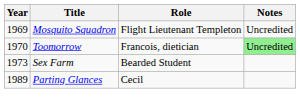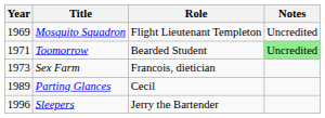 <table class="wikitable">
 <tr>
 <th>Year</th>
 <th>Title</th>
 <th>Role</th>
 <th>Notes</th>
 </tr>
 <tr>
 <td>1969</td>
 <td><em><a href='#'>Mosquito Squadron</a></em></td>
 <td>Flight Lieutenant Templeton</td>
 <td>Uncredited</td>
 </tr>
 <tr>
-<td>1970</td>
+<td>1971</td>
 <td><em><a href='#'>Toomorrow</a></em></td>
-<td>Francois, dietician</td>
+<td>Bearded Student</td>
 <td style="background: lightgreen;">Uncredited</td>
 </tr>
 <tr>
 <td>1973</td>
 <td><em>Sex Farm</em></td>
-<td>Bearded Student</td>
+<td>Francois, dietician</td>
 <td></td>
 </tr>
 <tr>
 <td>1989</td>
 <td><em><a href='#'>Parting Glances</a></em></td>
 <td>Cecil</td>
 <td></td>
 </tr>
+<tr>
+<td>1996</td>
+<td><em><a href='#'>Sleepers</a></em></td>
+<td>Jerry the Bartender</td>
+<td></td>
+</tr>
 </table>
